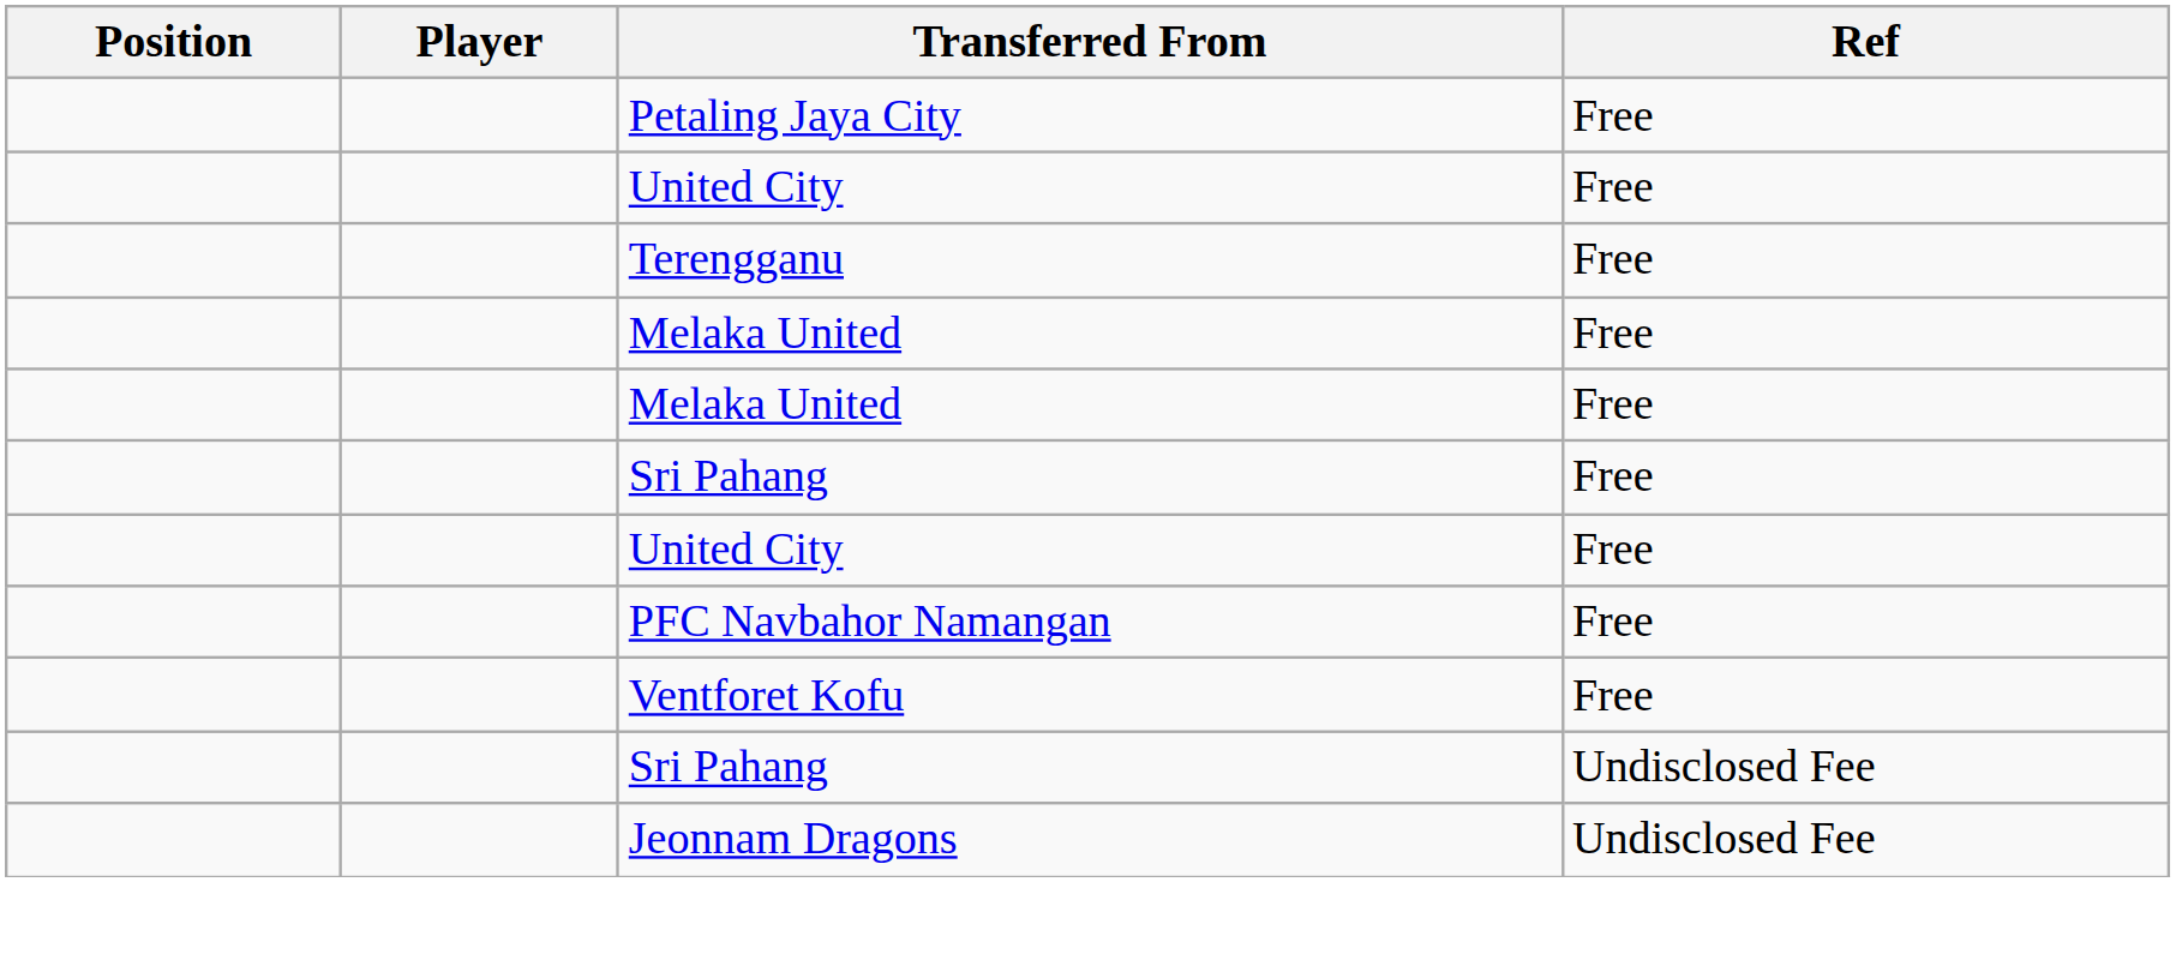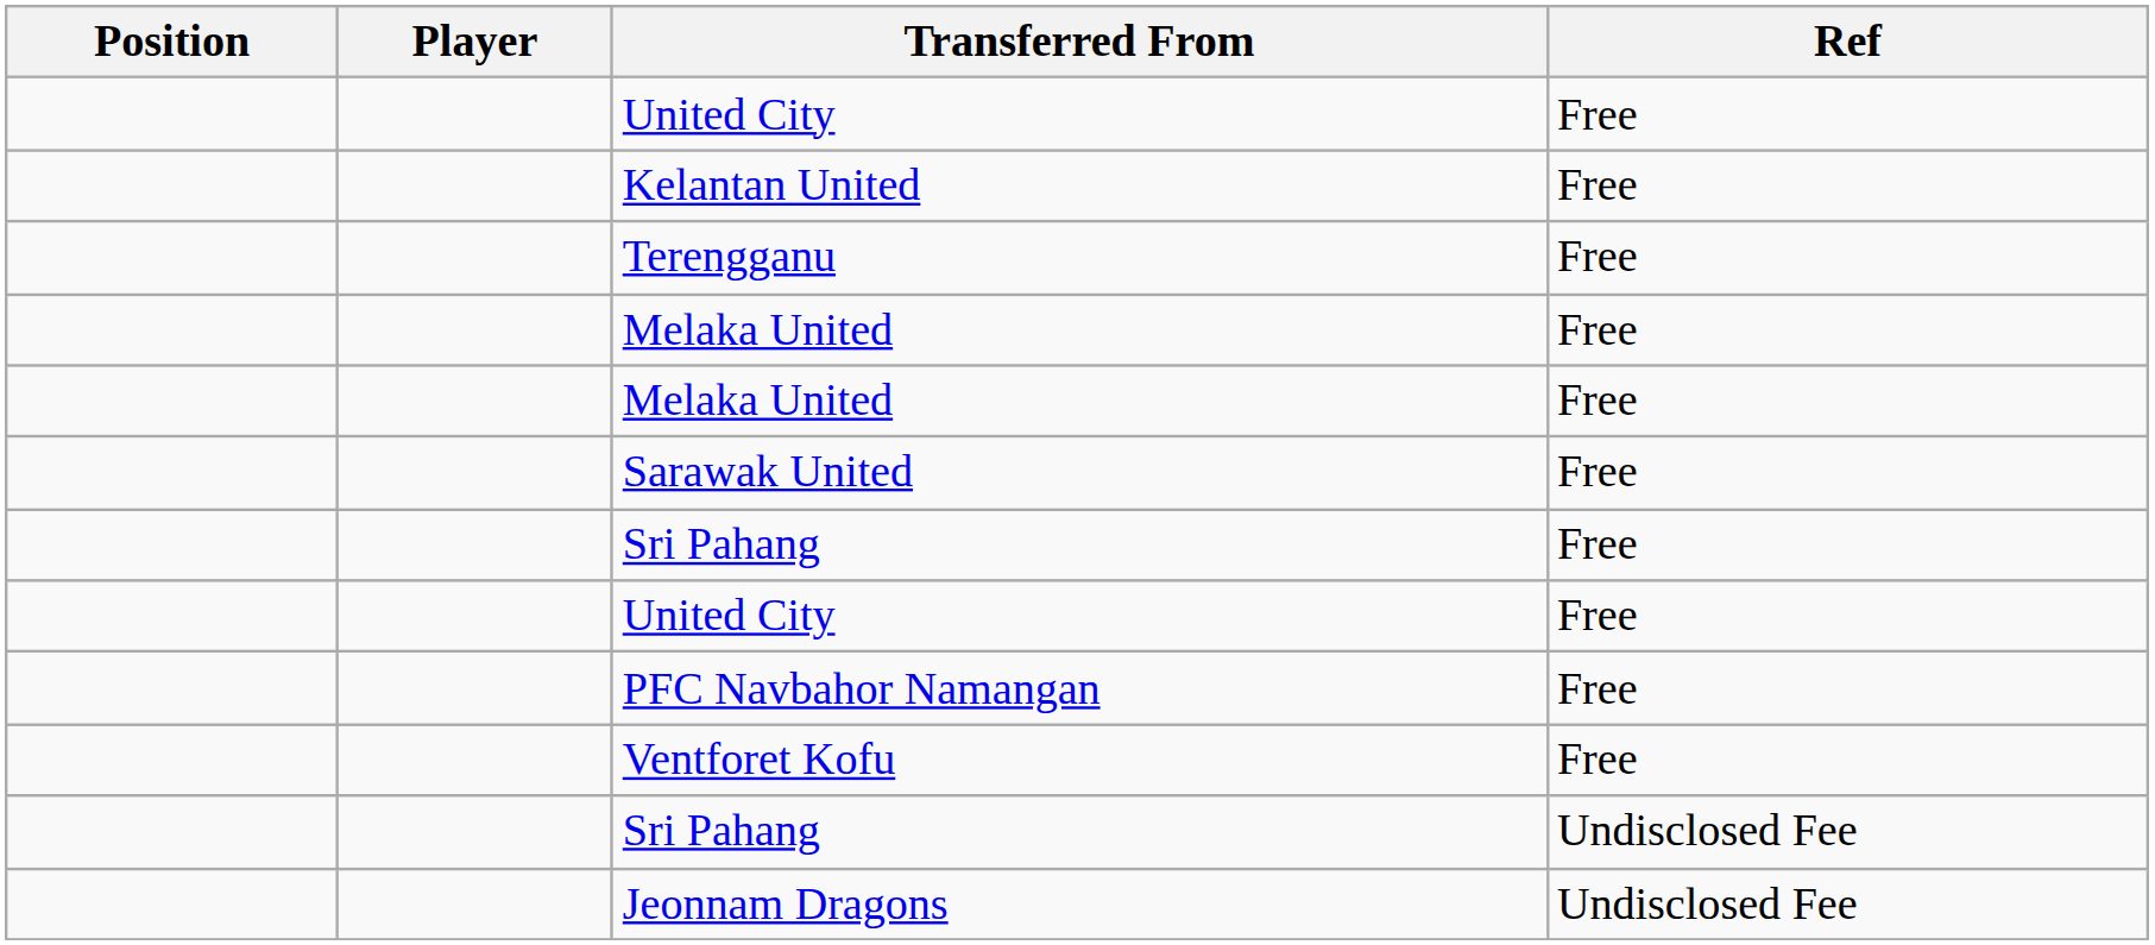 <table class="wikitable sortable" style="width:60%; font-size:100%; text-align:left;">
 <tr>
 <th>Position</th>
 <th>Player</th>
 <th>Transferred From</th>
 <th>Ref</th>
 </tr>
 <tr>
 <td></td>
 <td></td>
-<td> <a href='#'>Petaling Jaya City</a></td>
+<td> <a href='#'>United City</a></td>
 <td>Free </td>
 </tr>
 <tr>
 <td></td>
 <td></td>
-<td> <a href='#'>United City</a></td>
-<td>Free </td>
+<td> <a href='#'>Kelantan United</a></td>
+<td>Free</td>
 </tr>
 <tr>
 <td></td>
 <td></td>
 <td> <a href='#'>Terengganu</a></td>
 <td>Free</td>
 </tr>
 <tr>
 <td></td>
 <td></td>
 <td> <a href='#'>Melaka United</a></td>
 <td>Free</td>
 </tr>
 <tr>
 <td></td>
 <td></td>
 <td> <a href='#'>Melaka United</a></td>
+<td>Free</td>
+</tr>
+<tr>
+<td></td>
+<td></td>
+<td> <a href='#'>Sarawak United</a></td>
 <td>Free</td>
 </tr>
 <tr>
 <td></td>
 <td></td>
 <td> <a href='#'>Sri Pahang</a></td>
 <td>Free</td>
 </tr>
 <tr>
 <td></td>
 <td></td>
 <td> <a href='#'>United City</a></td>
 <td>Free</td>
 </tr>
 <tr>
 <td></td>
 <td></td>
 <td> <a href='#'>PFC Navbahor Namangan</a></td>
 <td>Free</td>
 </tr>
 <tr>
 <td></td>
 <td></td>
 <td> <a href='#'>Ventforet Kofu</a></td>
 <td>Free</td>
 </tr>
 <tr>
 <td></td>
 <td></td>
 <td> <a href='#'>Sri Pahang</a></td>
 <td>Undisclosed Fee</td>
 </tr>
 <tr>
 <td></td>
 <td></td>
 <td> <a href='#'>Jeonnam Dragons</a></td>
 <td>Undisclosed Fee</td>
 </tr>
 <tr>
 </tr>
 </table>
